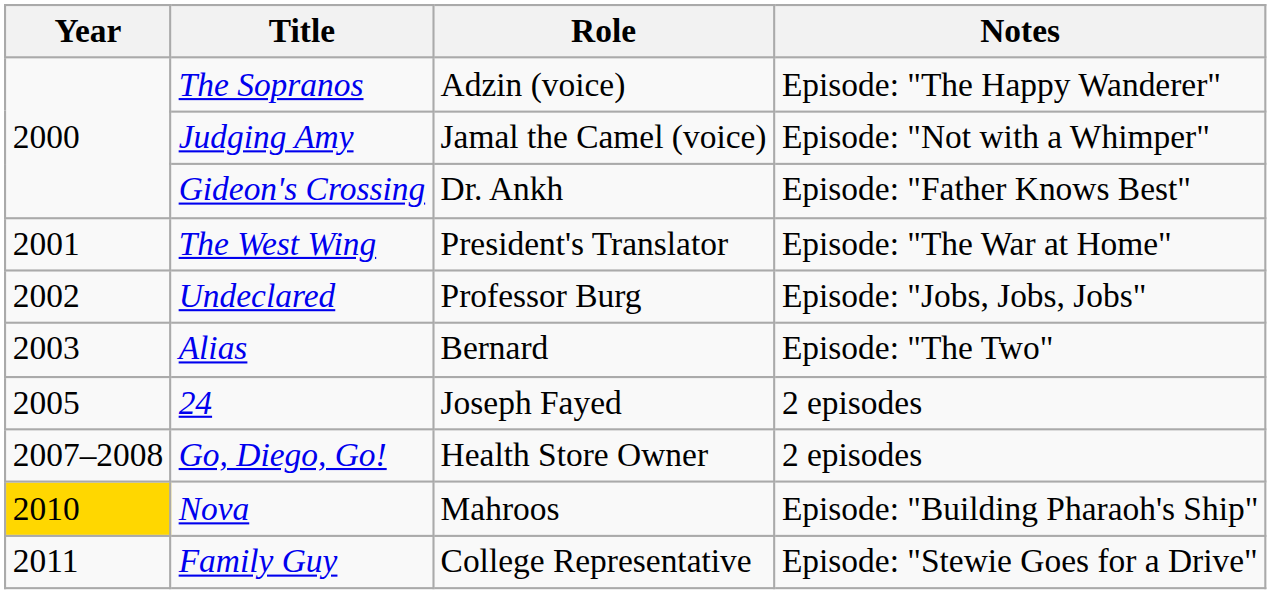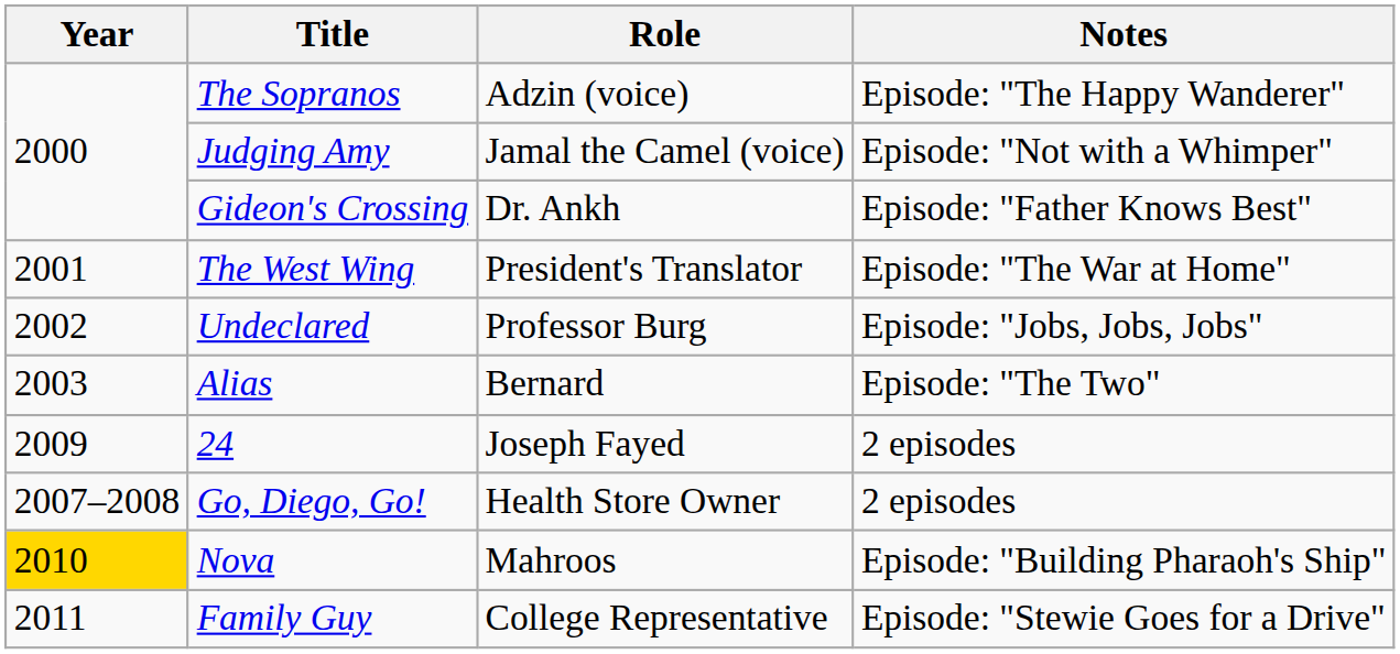 <table class="wikitable sortable">
 <tr>
 <th>Year</th>
 <th>Title</th>
 <th>Role</th>
 <th>Notes</th>
 </tr>
 <tr>
 <td rowspan="3">2000</td>
 <td><em><a href='#'>The Sopranos</a></em></td>
 <td>Adzin (voice)</td>
 <td>Episode: "The Happy Wanderer"</td>
 </tr>
 <tr>
 <td><em><a href='#'>Judging Amy</a></em></td>
 <td>Jamal the Camel (voice)</td>
 <td>Episode: "Not with a Whimper"</td>
 </tr>
 <tr>
 <td><em><a href='#'>Gideon's Crossing</a></em></td>
 <td>Dr. Ankh</td>
 <td>Episode: "Father Knows Best"</td>
 </tr>
 <tr>
 <td>2001</td>
 <td><em><a href='#'>The West Wing</a></em></td>
 <td>President's Translator</td>
 <td>Episode: "The War at Home"</td>
 </tr>
 <tr>
 <td>2002</td>
 <td><em><a href='#'>Undeclared</a></em></td>
 <td>Professor Burg</td>
 <td>Episode: "Jobs, Jobs, Jobs"</td>
 </tr>
 <tr>
 <td>2003</td>
 <td><em><a href='#'>Alias</a></em></td>
 <td>Bernard</td>
 <td>Episode: "The Two"</td>
 </tr>
 <tr>
-<td>2005</td>
+<td>2009</td>
 <td><em><a href='#'>24</a></em></td>
 <td>Joseph Fayed</td>
 <td>2 episodes</td>
 </tr>
 <tr>
 <td>2007–2008</td>
 <td><em><a href='#'>Go, Diego, Go!</a></em></td>
 <td>Health Store Owner</td>
 <td>2 episodes</td>
 </tr>
 <tr>
 <td style="background: gold;">2010</td>
 <td><em><a href='#'>Nova</a></em></td>
 <td>Mahroos</td>
 <td>Episode: "Building Pharaoh's Ship"</td>
 </tr>
 <tr>
 <td>2011</td>
 <td><em><a href='#'>Family Guy</a></em></td>
 <td>College Representative</td>
 <td>Episode: "Stewie Goes for a Drive"</td>
 </tr>
 </table>
